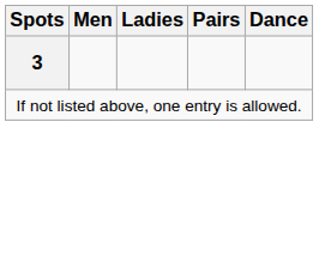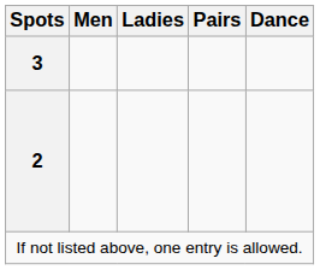 <table class="wikitable">
 <tr>
 <th>Spots</th>
 <th>Men</th>
 <th>Ladies</th>
 <th>Pairs</th>
 <th>Dance</th>
 </tr>
 <tr>
 <th>3</th>
 <td valign=top> <br> </td>
 <td valign=top> <br>  <br> </td>
 <td valign=top> <br>  <br> </td>
 <td valign=top> <br>  <br> </td>
 </tr>
 <tr>
+<th>2</th>
+<td valign=top> <br>  <br>  <br>  <br>  <br>  <br> </td>
+<td valign=top> <br>  <br>  <br> </td>
+<td valign=top> <br>  <br> </td>
+<td valign=top> <br> </td>
+</tr>
+<tr>
 <td colspan=5 align=center><small>If not listed above, one entry is allowed.</small></td>
 </tr>
 </table>
